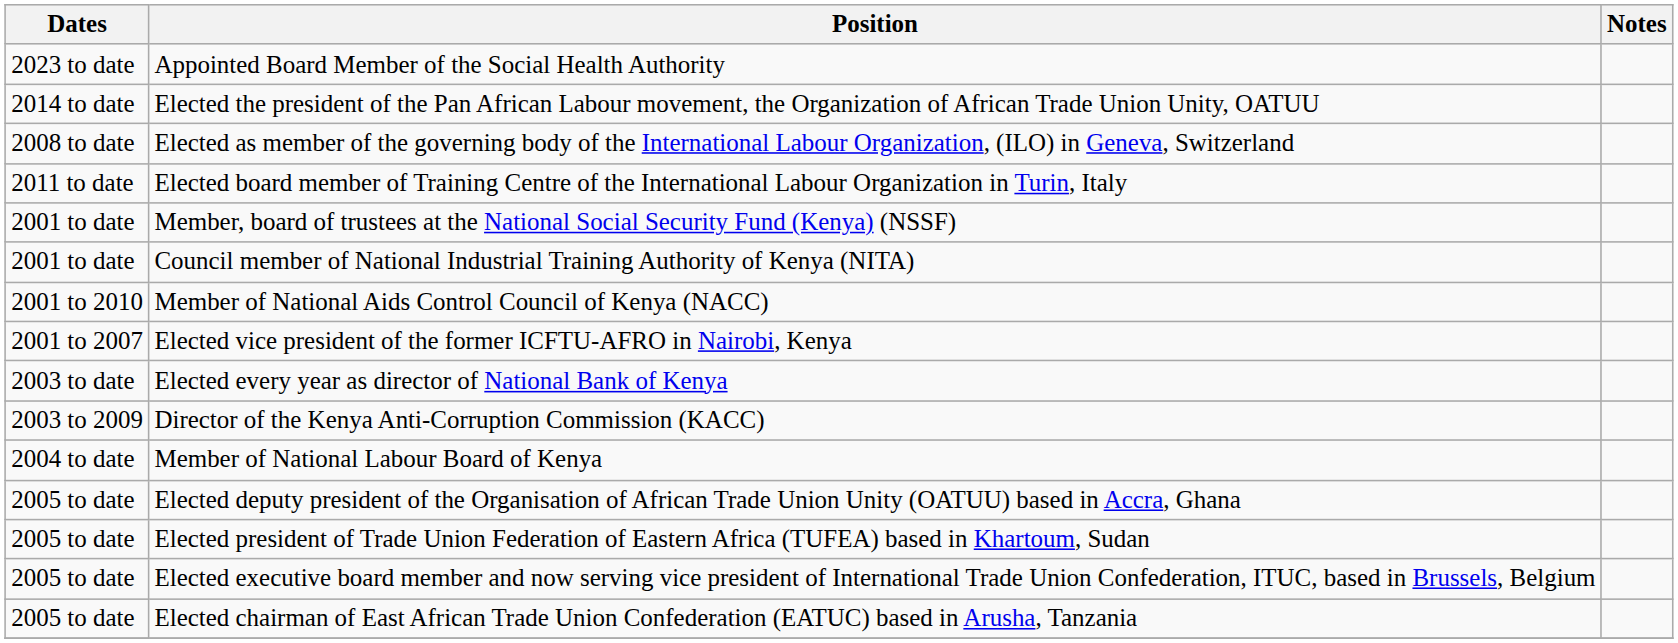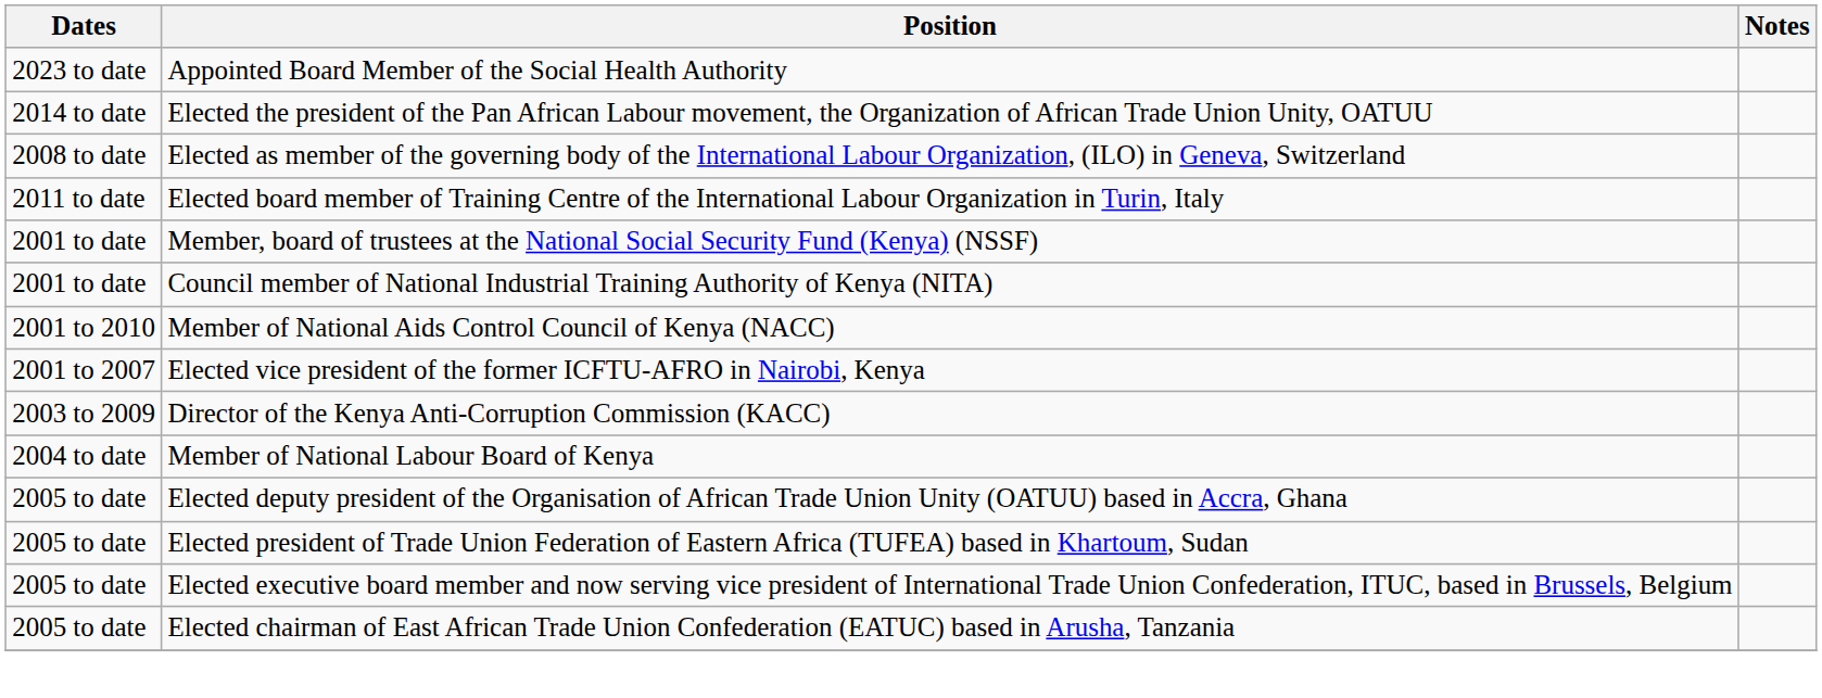 <table class="wikitable sortable" style="margin: 0.5em auto">
 <tr>
 <th>Dates</th>
 <th>Position</th>
 <th>Notes</th>
 </tr>
 <tr>
 <td>2023 to date</td>
 <td>Appointed Board Member of the Social Health Authority</td>
 <td></td>
 </tr>
 <tr>
 <td>2014 to date</td>
 <td>Elected the president of the Pan African Labour movement, the Organization of African Trade Union Unity, OATUU</td>
 <td></td>
 </tr>
 <tr>
 <td>2008 to date</td>
 <td>Elected as member of the governing body of the <a href='#'>International Labour Organization</a>, (ILO) in <a href='#'>Geneva</a>, Switzerland</td>
 <td></td>
 </tr>
 <tr>
 <td>2011 to date</td>
 <td>Elected board member of Training Centre of the International Labour Organization in <a href='#'>Turin</a>, Italy</td>
 <td></td>
 </tr>
 <tr>
 <td>2001 to date</td>
 <td>Member, board of trustees at the <a href='#'>National Social Security Fund (Kenya)</a> (NSSF)</td>
 <td></td>
 </tr>
 <tr>
 <td>2001 to date</td>
 <td>Council member of National Industrial Training Authority of Kenya (NITA)</td>
 <td></td>
 </tr>
 <tr>
 <td>2001 to 2010</td>
 <td>Member of National Aids Control Council of Kenya (NACC)</td>
 <td></td>
 </tr>
 <tr>
 <td>2001 to 2007</td>
 <td>Elected vice president of the former ICFTU-AFRO in <a href='#'>Nairobi</a>, Kenya</td>
 <td></td>
 </tr>
 <tr>
-<td>2003 to date</td>
-<td>Elected every year as director of <a href='#'>National Bank of Kenya</a></td>
-<td></td>
-</tr>
-<tr>
 <td>2003 to 2009</td>
 <td>Director of the Kenya Anti-Corruption Commission (KACC)</td>
 <td></td>
 </tr>
 <tr>
 <td>2004 to date</td>
 <td>Member of National Labour Board of Kenya</td>
 <td></td>
 </tr>
 <tr>
 <td>2005 to date</td>
 <td>Elected deputy president of the Organisation of African Trade Union Unity (OATUU) based in <a href='#'>Accra</a>, Ghana</td>
 <td></td>
 </tr>
 <tr>
 <td>2005 to date</td>
 <td>Elected president of Trade Union Federation of Eastern Africa (TUFEA) based in <a href='#'>Khartoum</a>, Sudan</td>
 <td></td>
 </tr>
 <tr>
 <td>2005 to date</td>
 <td>Elected executive board member and now serving vice president of International Trade Union Confederation, ITUC, based in <a href='#'>Brussels</a>, Belgium</td>
 <td></td>
 </tr>
 <tr>
 <td>2005 to date</td>
 <td>Elected chairman of East African Trade Union Confederation (EATUC) based in <a href='#'>Arusha</a>, Tanzania</td>
 <td></td>
 </tr>
 <tr>
 </tr>
 </table>
